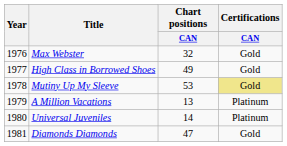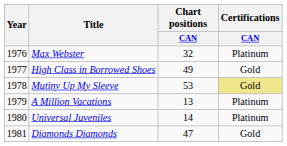 <table class="wikitable">
 <tr>
 <th rowspan="2">Year</th>
 <th rowspan="2">Title</th>
 <th>Chart positions</th>
 <th>Certifications</th>
 </tr>
 <tr style="font-size: smaller;">
 <th style="width:90px;"><a href='#'>CAN</a><br></th>
 <th style="width:90px;"><a href='#'>CAN</a><br></th>
 </tr>
 <tr>
 <td>1976</td>
 <td><em><a href='#'>Max Webster</a></em></td>
 <td style="text-align:center;">32</td>
-<td style="text-align:center;">Gold</td>
+<td style="text-align:center;">Platinum</td>
 </tr>
 <tr>
 <td>1977</td>
 <td><em><a href='#'>High Class in Borrowed Shoes</a></em></td>
 <td style="text-align:center;">49</td>
 <td style="text-align:center;">Gold</td>
 </tr>
 <tr>
 <td>1978</td>
 <td><em><a href='#'>Mutiny Up My Sleeve</a></em></td>
 <td style="text-align:center;">53</td>
 <td style="background: khaki; text-align:center;">Gold</td>
 </tr>
 <tr>
 <td>1979</td>
 <td><em><a href='#'>A Million Vacations</a></em></td>
 <td style="text-align:center;">13</td>
 <td style="text-align:center;">Platinum</td>
 </tr>
 <tr>
 <td>1980</td>
 <td><em><a href='#'>Universal Juveniles</a></em></td>
 <td style="text-align:center;">14</td>
 <td style="text-align:center;">Platinum</td>
 </tr>
 <tr>
 <td>1981</td>
 <td><em><a href='#'>Diamonds Diamonds</a></em></td>
 <td style="text-align:center;">47</td>
 <td style="text-align:center;">Gold</td>
 </tr>
 </table>
